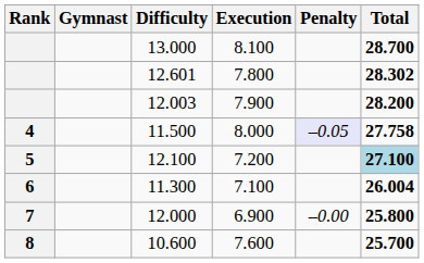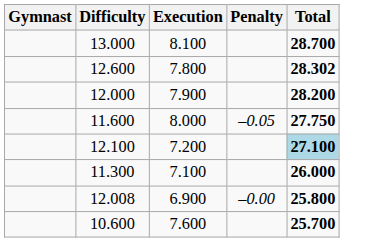 <table class="wikitable sortable" style="text-align:center">
 <tr>
-<th>Rank</th>
 <th>Gymnast</th>
 <th>Difficulty</th>
 <th>Execution</th>
 <th>Penalty</th>
 <th>Total</th>
 </tr>
 <tr>
-<th scope=row></th>
 <td align=left></td>
 <td>13.000</td>
 <td>8.100</td>
 <td></td>
 <td><strong>28.700</strong></td>
 </tr>
 <tr>
-<th scope=row></th>
 <td align=left></td>
-<td>12.601</td>
+<td>12.600</td>
 <td>7.800</td>
 <td></td>
 <td><strong>28.302</strong></td>
 </tr>
 <tr>
-<th scope=row></th>
 <td align=left></td>
-<td>12.003</td>
+<td>12.000</td>
 <td>7.900</td>
 <td></td>
 <td><strong>28.200</strong></td>
 </tr>
 <tr>
-<th scope=row>4</th>
 <td align=left></td>
-<td>11.500</td>
+<td>11.600</td>
 <td>8.000</td>
-<td style="background: lavender;"><em>–0.05</em></td>
-<td><strong>27.758</strong></td>
+<td><em>–0.05</em></td>
+<td><strong>27.750</strong></td>
 </tr>
 <tr>
-<th scope=row>5</th>
 <td align=left></td>
 <td>12.100</td>
 <td>7.200</td>
 <td></td>
 <td style="background: lightblue;"><strong>27.100</strong></td>
 </tr>
 <tr>
-<th scope=row>6</th>
 <td align=left></td>
 <td>11.300</td>
 <td>7.100</td>
 <td></td>
-<td><strong>26.004</strong></td>
+<td><strong>26.000</strong></td>
 </tr>
 <tr>
-<th scope=row>7</th>
 <td align=left></td>
-<td>12.000</td>
+<td>12.008</td>
 <td>6.900</td>
 <td><em>–0.00 </em></td>
 <td><strong>25.800</strong></td>
 </tr>
 <tr>
-<th scope=row>8</th>
 <td align=left></td>
 <td>10.600</td>
 <td>7.600</td>
 <td></td>
 <td><strong>25.700</strong></td>
 </tr>
 </table>
